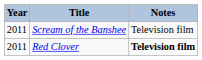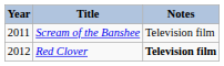 <table class="wikitable" style="font-size:95%;">
 <tr>
 <th style="background:#B0C4DE;">Year</th>
 <th style="background:#B0C4DE;">Title</th>
 <th style="background:#B0C4DE;">Notes</th>
 </tr>
 <tr>
 <td>2011</td>
 <td><em><a href='#'>Scream of the Banshee</a></em></td>
 <td>Television film</td>
 </tr>
 <tr>
-<td>2011</td>
+<td>2012</td>
 <td><em><a href='#'>Red Clover</a></em></td>
 <td><strong>Television film</strong></td>
 </tr>
 </table>
